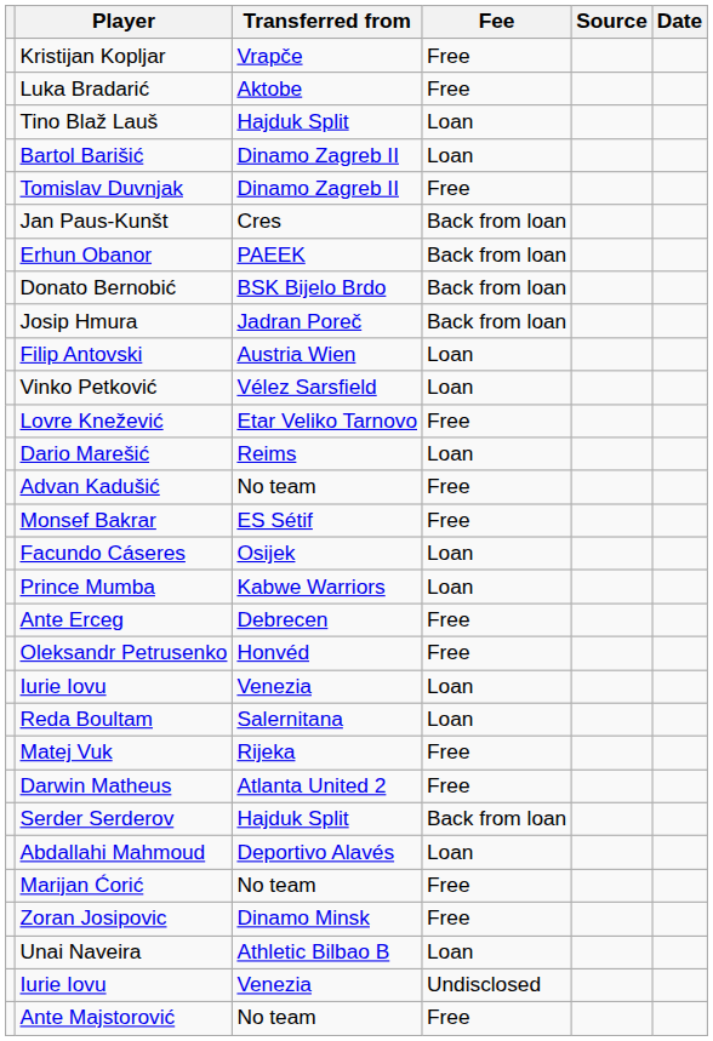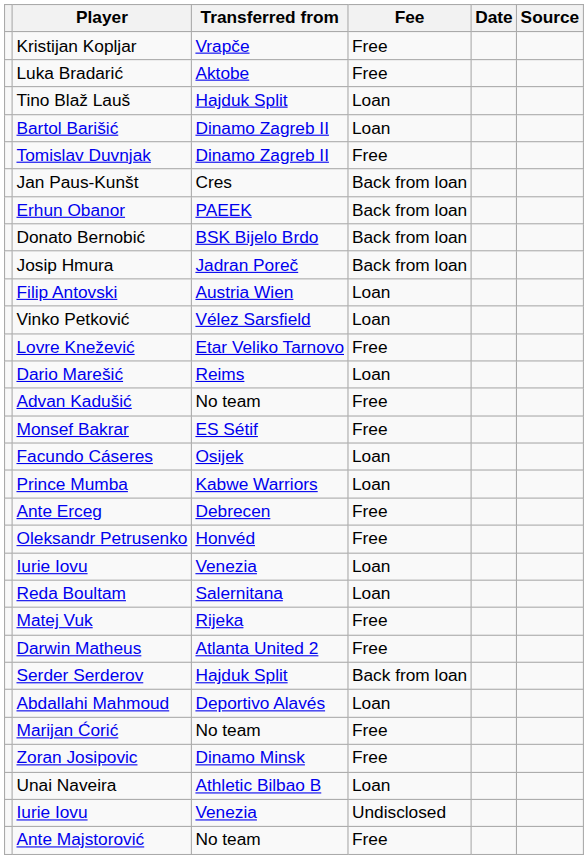 <table class="wikitable plainrowheaders sortable">
 <tr>
 <th></th>
 <th scope=col>Player</th>
 <th>Transferred from</th>
 <th scope=col>Fee</th>
+<th scope=col>Date</th>
 <th scope=col>Source</th>
-<th scope=col>Date</th>
 </tr>
 <tr>
 <td align=center></td>
 <td> Kristijan Kopljar</td>
 <td> <a href='#'>Vrapče</a></td>
 <td>Free</td>
 <td></td>
 <td></td>
 </tr>
 <tr>
 <td align=center></td>
 <td> Luka Bradarić</td>
 <td> <a href='#'>Aktobe</a></td>
 <td>Free</td>
 <td></td>
 <td></td>
 </tr>
 <tr>
 <td align=center></td>
 <td> Tino Blaž Lauš</td>
 <td> <a href='#'>Hajduk Split</a></td>
 <td>Loan</td>
 <td></td>
 <td></td>
 </tr>
 <tr>
 <td align=center></td>
 <td> <a href='#'>Bartol Barišić</a></td>
 <td> <a href='#'>Dinamo Zagreb II</a></td>
 <td>Loan</td>
 <td></td>
 <td></td>
 </tr>
 <tr>
 <td align=center></td>
 <td> <a href='#'>Tomislav Duvnjak</a></td>
 <td> <a href='#'>Dinamo Zagreb II</a></td>
 <td>Free</td>
 <td></td>
 <td></td>
 </tr>
 <tr>
 <td align=center></td>
 <td> Jan Paus-Kunšt</td>
 <td> Cres</td>
 <td>Back from loan</td>
 <td></td>
 <td></td>
 </tr>
 <tr>
 <td align=center></td>
 <td> <a href='#'>Erhun Obanor</a></td>
 <td> <a href='#'>PAEEK</a></td>
 <td>Back from loan</td>
 <td></td>
 <td></td>
 </tr>
 <tr>
 <td align=center></td>
 <td> Donato Bernobić</td>
 <td> <a href='#'>BSK Bijelo Brdo</a></td>
 <td>Back from loan</td>
 <td></td>
 <td></td>
 </tr>
 <tr>
 <td align=center></td>
 <td> Josip Hmura</td>
 <td> <a href='#'>Jadran Poreč</a></td>
 <td>Back from loan</td>
 <td></td>
 <td></td>
 </tr>
 <tr>
 <td align=center></td>
 <td> <a href='#'>Filip Antovski</a></td>
 <td> <a href='#'>Austria Wien</a></td>
 <td>Loan</td>
 <td></td>
 <td></td>
 </tr>
 <tr>
 <td align=center></td>
 <td> Vinko Petković</td>
 <td> <a href='#'>Vélez Sarsfield</a></td>
 <td>Loan</td>
 <td></td>
 <td></td>
 </tr>
 <tr>
 <td align=center></td>
 <td> <a href='#'>Lovre Knežević</a></td>
 <td> <a href='#'>Etar Veliko Tarnovo</a></td>
 <td>Free</td>
 <td></td>
 <td></td>
 </tr>
 <tr>
 <td align=center></td>
 <td> <a href='#'>Dario Marešić</a></td>
 <td> <a href='#'>Reims</a></td>
 <td>Loan</td>
 <td></td>
 <td></td>
 </tr>
 <tr>
 <td align=center></td>
 <td> <a href='#'>Advan Kadušić</a></td>
 <td>No team</td>
 <td>Free</td>
 <td></td>
 <td></td>
 </tr>
 <tr>
 <td align=center></td>
 <td> <a href='#'>Monsef Bakrar</a></td>
 <td> <a href='#'>ES Sétif</a></td>
 <td>Free</td>
 <td></td>
 <td></td>
 </tr>
 <tr>
 <td align=center></td>
 <td> <a href='#'>Facundo Cáseres</a></td>
 <td> <a href='#'>Osijek</a></td>
 <td>Loan</td>
 <td></td>
 <td></td>
 </tr>
 <tr>
 <td align=center></td>
 <td> <a href='#'>Prince Mumba</a></td>
 <td> <a href='#'>Kabwe Warriors</a></td>
 <td>Loan</td>
 <td></td>
 <td></td>
 </tr>
 <tr>
 <td align=center></td>
 <td> <a href='#'>Ante Erceg</a></td>
 <td> <a href='#'>Debrecen</a></td>
 <td>Free</td>
 <td></td>
 <td></td>
 </tr>
 <tr>
 <td align=center></td>
 <td> <a href='#'>Oleksandr Petrusenko</a></td>
 <td> <a href='#'>Honvéd</a></td>
 <td>Free</td>
 <td></td>
 <td></td>
 </tr>
 <tr>
 <td align=center></td>
 <td> <a href='#'>Iurie Iovu</a></td>
 <td> <a href='#'>Venezia</a></td>
 <td>Loan</td>
 <td></td>
 <td></td>
 </tr>
 <tr>
 <td align=center></td>
 <td> <a href='#'>Reda Boultam</a></td>
 <td> <a href='#'>Salernitana</a></td>
 <td>Loan</td>
 <td></td>
 <td></td>
 </tr>
 <tr>
 <td align=center></td>
 <td> <a href='#'>Matej Vuk</a></td>
 <td> <a href='#'>Rijeka</a></td>
 <td>Free</td>
 <td></td>
 <td></td>
 </tr>
 <tr>
 <td align=center></td>
 <td> <a href='#'>Darwin Matheus</a></td>
 <td> <a href='#'>Atlanta United 2</a></td>
 <td>Free</td>
 <td></td>
 <td></td>
 </tr>
 <tr>
 <td align=center></td>
 <td> <a href='#'>Serder Serderov</a></td>
 <td> <a href='#'>Hajduk Split</a></td>
 <td>Back from loan</td>
 <td></td>
 <td></td>
 </tr>
 <tr>
 <td align=center></td>
 <td> <a href='#'>Abdallahi Mahmoud</a></td>
 <td> <a href='#'>Deportivo Alavés</a></td>
 <td>Loan</td>
 <td></td>
 <td></td>
 </tr>
 <tr>
 <td align=center></td>
 <td> <a href='#'>Marijan Ćorić</a></td>
 <td>No team</td>
 <td>Free</td>
 <td></td>
 <td></td>
 </tr>
 <tr>
 <td align=center></td>
 <td> <a href='#'>Zoran Josipovic</a></td>
 <td> <a href='#'>Dinamo Minsk</a></td>
 <td>Free</td>
 <td></td>
 <td></td>
 </tr>
 <tr>
 <td align=center></td>
 <td> Unai Naveira</td>
 <td> <a href='#'>Athletic Bilbao B</a></td>
 <td>Loan</td>
 <td></td>
 <td></td>
 </tr>
 <tr>
 <td align=center></td>
 <td> <a href='#'>Iurie Iovu</a></td>
 <td> <a href='#'>Venezia</a></td>
 <td>Undisclosed</td>
 <td></td>
 <td></td>
 </tr>
 <tr>
 <td align=center></td>
 <td> <a href='#'>Ante Majstorović</a></td>
 <td>No team</td>
 <td>Free</td>
 <td></td>
 <td></td>
 </tr>
 </table>
